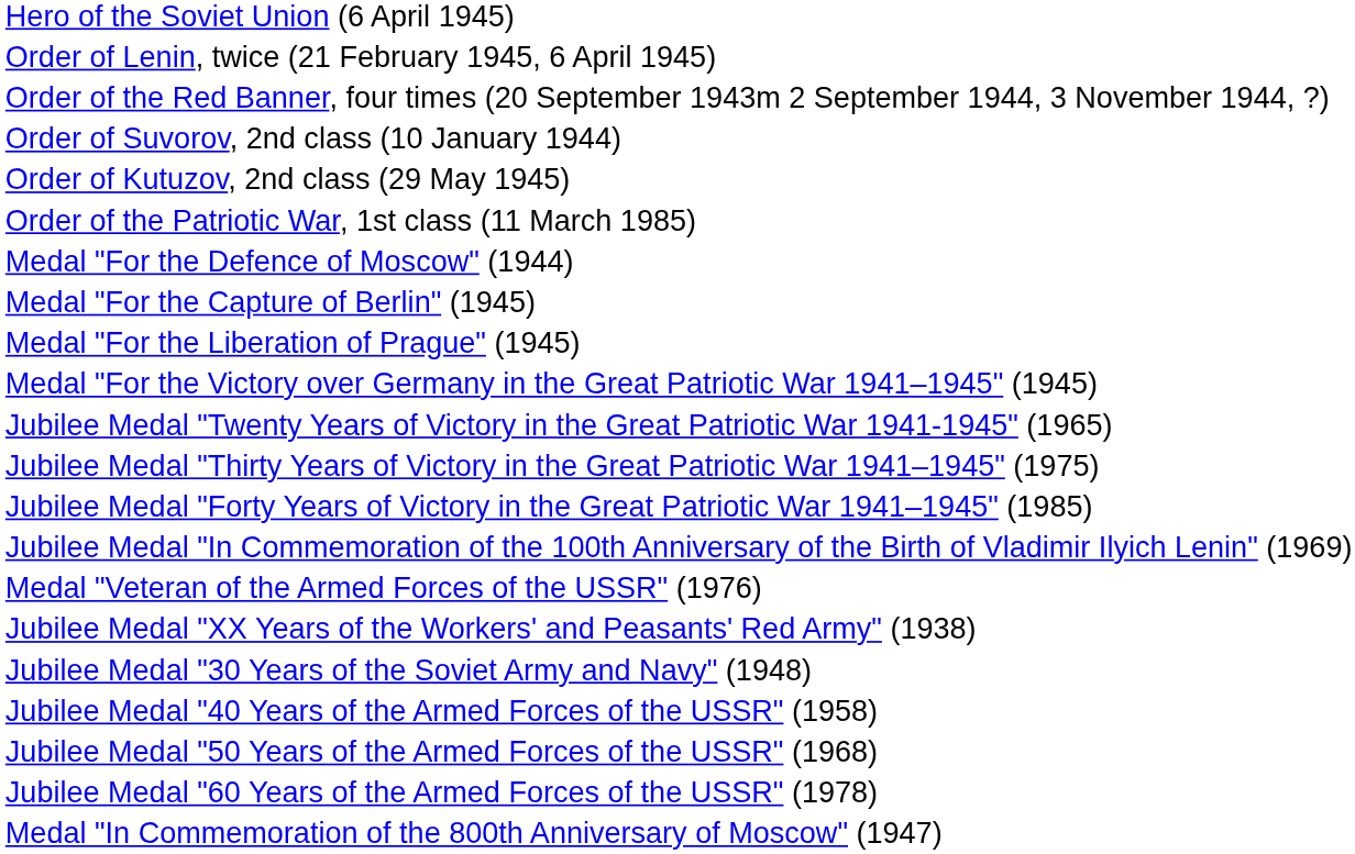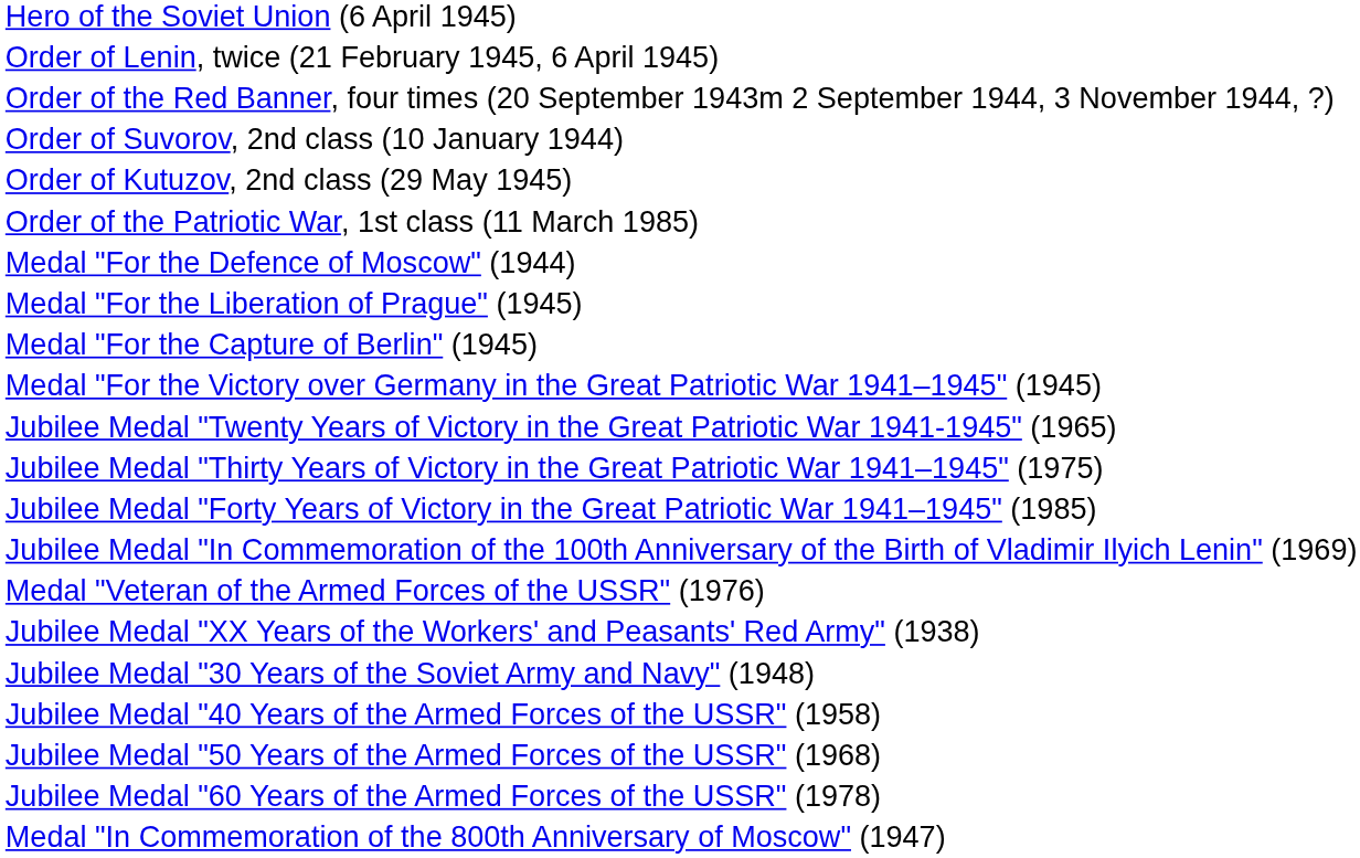 <table>
 <tr>
 <td></td>
 <td><a href='#'>Hero of the Soviet Union</a> (6 April 1945)</td>
 </tr>
 <tr>
 <td></td>
 <td><a href='#'>Order of Lenin</a>, twice (21 February 1945, 6 April 1945)</td>
 </tr>
 <tr>
 <td></td>
 <td><a href='#'>Order of the Red Banner</a>, four times (20 September 1943m 2 September 1944, 3 November 1944, ?)</td>
 </tr>
 <tr>
 <td></td>
 <td><a href='#'>Order of Suvorov</a>, 2nd class (10 January 1944)</td>
 </tr>
 <tr>
 <td></td>
 <td><a href='#'>Order of Kutuzov</a>, 2nd class (29 May 1945)</td>
 </tr>
 <tr>
 <td></td>
 <td><a href='#'>Order of the Patriotic War</a>, 1st class (11 March 1985)</td>
 </tr>
 <tr>
 <td></td>
 <td><a href='#'>Medal "For the Defence of Moscow"</a> (1944)</td>
 </tr>
 <tr>
 <td></td>
-<td><a href='#'>Medal "For the Capture of Berlin"</a> (1945)</td>
+<td><a href='#'>Medal "For the Liberation of Prague"</a> (1945)</td>
 </tr>
 <tr>
 <td></td>
-<td><a href='#'>Medal "For the Liberation of Prague"</a> (1945)</td>
+<td><a href='#'>Medal "For the Capture of Berlin"</a> (1945)</td>
 </tr>
 <tr>
 <td></td>
 <td><a href='#'>Medal "For the Victory over Germany in the Great Patriotic War 1941–1945"</a> (1945)</td>
 </tr>
 <tr>
 <td></td>
 <td><a href='#'>Jubilee Medal "Twenty Years of Victory in the Great Patriotic War 1941-1945"</a> (1965)</td>
 </tr>
 <tr>
 <td></td>
 <td><a href='#'>Jubilee Medal "Thirty Years of Victory in the Great Patriotic War 1941–1945"</a> (1975)</td>
 </tr>
 <tr>
 <td></td>
 <td><a href='#'>Jubilee Medal "Forty Years of Victory in the Great Patriotic War 1941–1945"</a> (1985)</td>
 </tr>
 <tr>
 <td></td>
 <td><a href='#'>Jubilee Medal "In Commemoration of the 100th Anniversary of the Birth of Vladimir Ilyich Lenin"</a> (1969)</td>
 </tr>
 <tr>
 <td></td>
 <td><a href='#'>Medal "Veteran of the Armed Forces of the USSR"</a> (1976)</td>
 </tr>
 <tr>
 <td></td>
 <td><a href='#'>Jubilee Medal "XX Years of the Workers' and Peasants' Red Army"</a> (1938)</td>
 </tr>
 <tr>
 <td></td>
 <td><a href='#'>Jubilee Medal "30 Years of the Soviet Army and Navy"</a> (1948)</td>
 </tr>
 <tr>
 <td></td>
 <td><a href='#'>Jubilee Medal "40 Years of the Armed Forces of the USSR"</a> (1958)</td>
 </tr>
 <tr>
 <td></td>
 <td><a href='#'>Jubilee Medal "50 Years of the Armed Forces of the USSR"</a> (1968)</td>
 </tr>
 <tr>
 <td></td>
 <td><a href='#'>Jubilee Medal "60 Years of the Armed Forces of the USSR"</a> (1978)</td>
 </tr>
 <tr>
 <td></td>
 <td><a href='#'>Medal "In Commemoration of the 800th Anniversary of Moscow"</a> (1947)</td>
 </tr>
 <tr>
 </tr>
 </table>
